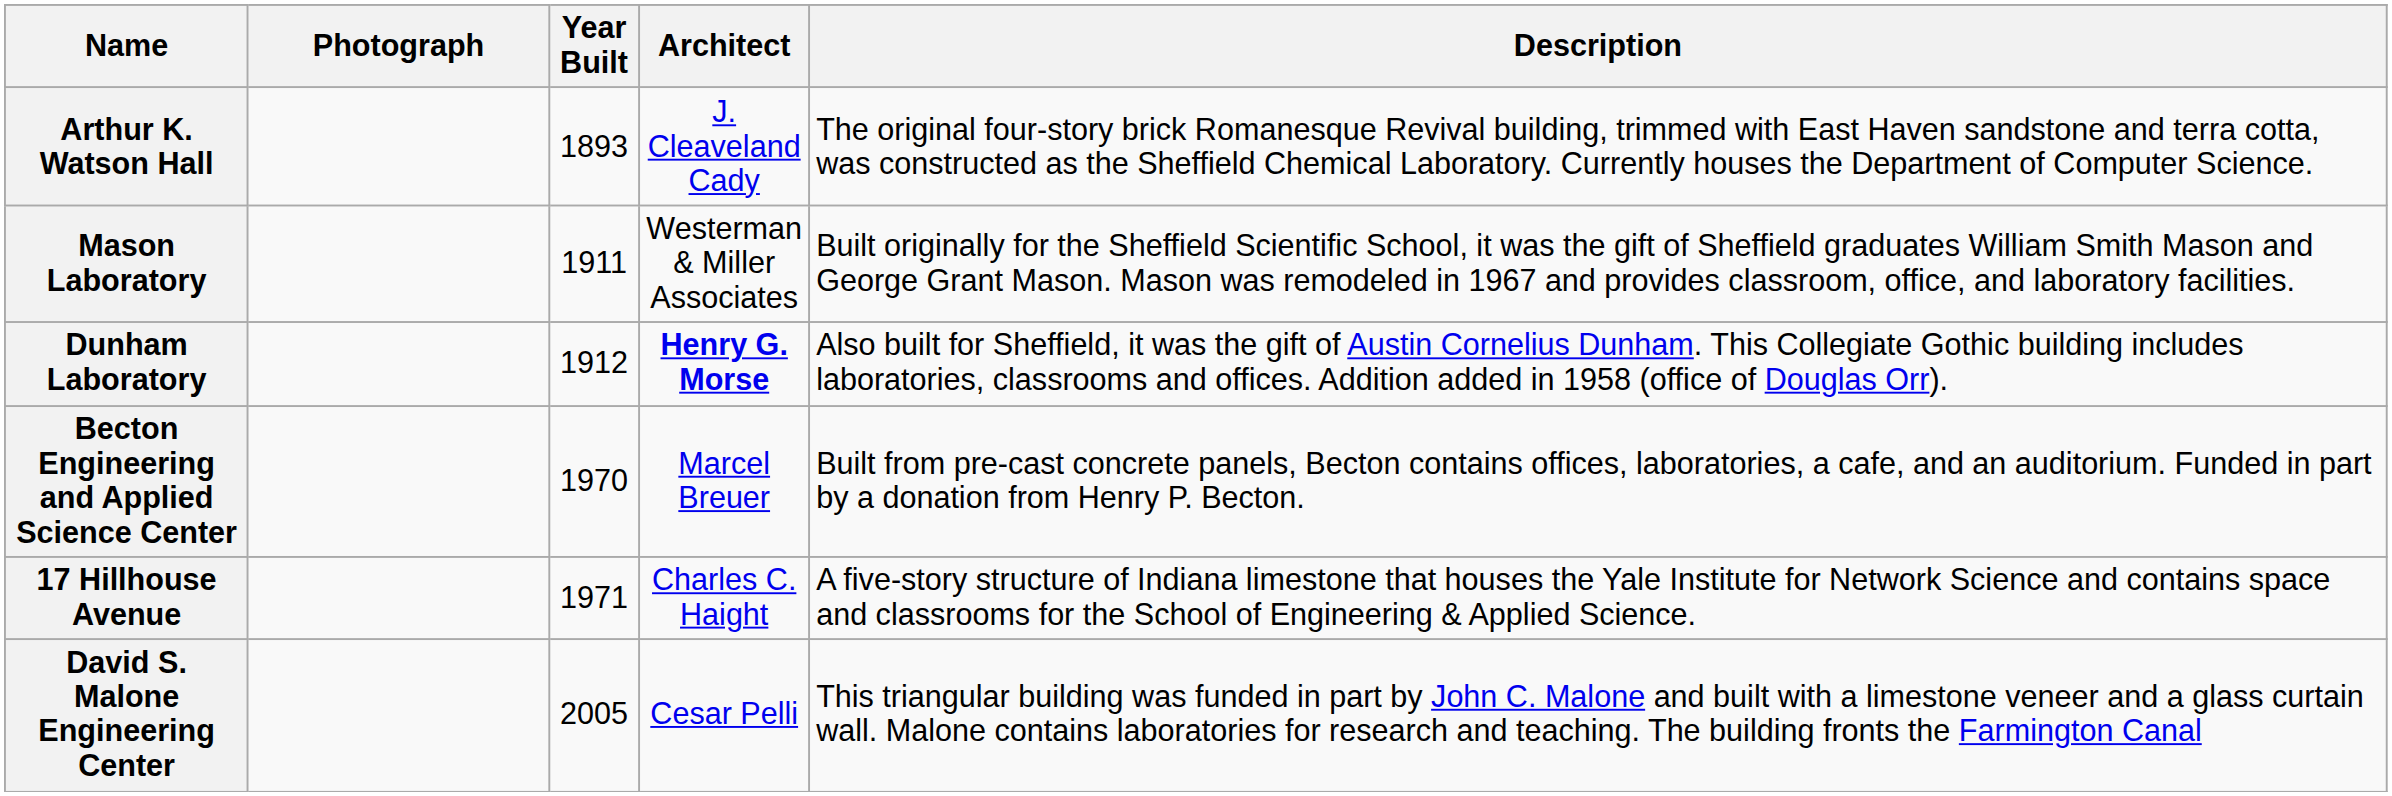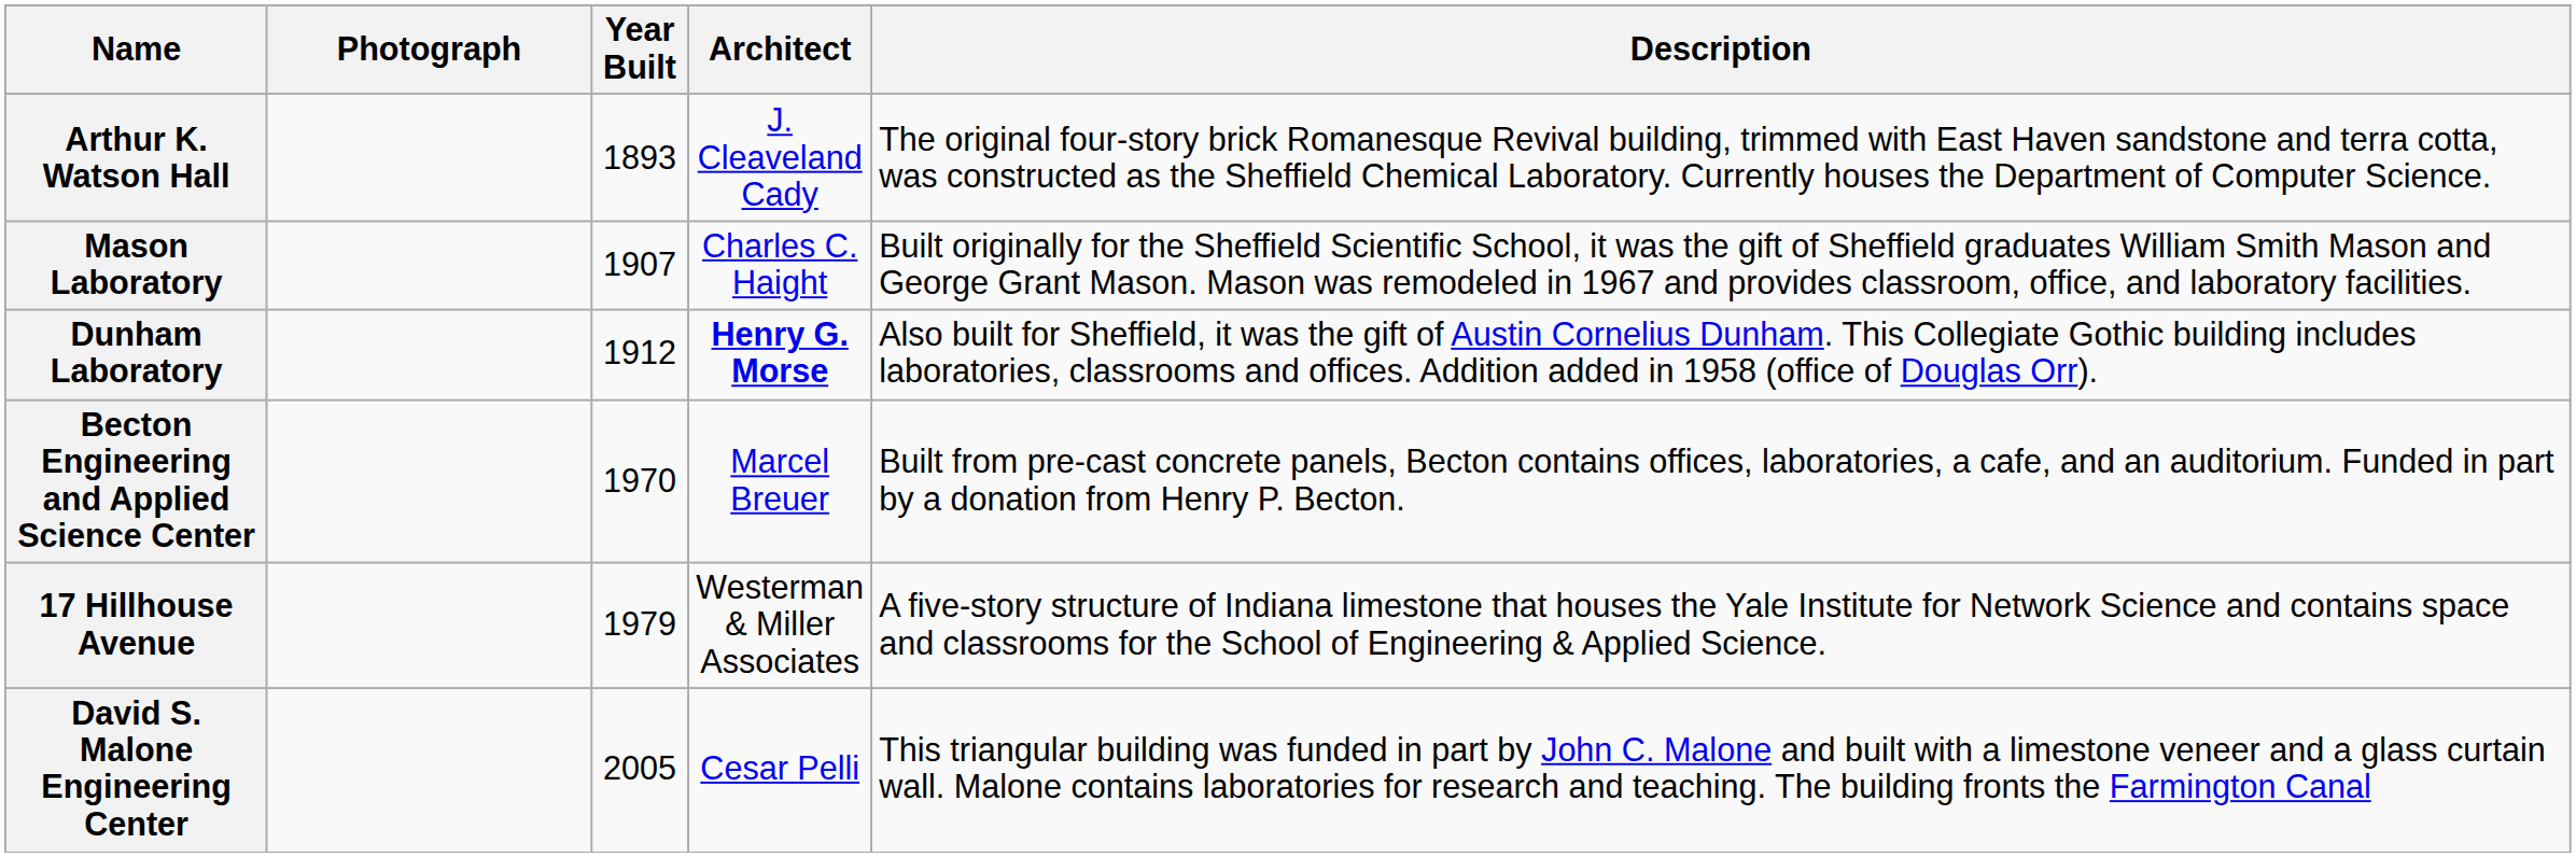 <table class="wikitable sortable plainrowheaders">
 <tr>
 <th scope="col" style="width:120px">Name</th>
 <th scope="col" style="width:150px" class="unsortable">Photograph</th>
 <th scope="col" style="width:40px">Year Built</th>
 <th scope="col" style="width:60px">Architect</th>
 <th scope="col" class="unsortable">Description</th>
 </tr>
 <tr>
 <th scope="row">Arthur K. Watson Hall</th>
 <td></td>
 <td align="center">1893</td>
 <td align="center"><a href='#'>J. Cleaveland Cady</a></td>
 <td>The original four-story brick Romanesque Revival building, trimmed with East Haven sandstone and terra cotta, was constructed as the Sheffield Chemical Laboratory. Currently houses the Department of Computer Science.</td>
 </tr>
 <tr>
 <th scope="row">Mason Laboratory</th>
 <td></td>
-<td align="center">1911</td>
-<td align="center">Westerman & Miller Associates</td>
+<td align="center">1907</td>
+<td align="center"><a href='#'>Charles C. Haight</a></td>
 <td>Built originally for the Sheffield Scientific School, it was the gift of Sheffield graduates William Smith Mason and George Grant Mason. Mason was remodeled in 1967 and provides classroom, office, and laboratory facilities.</td>
 </tr>
 <tr>
 <th scope="row">Dunham Laboratory</th>
 <td></td>
 <td align="center">1912</td>
 <td align="center"><strong><a href='#'>Henry G. Morse</a></strong></td>
 <td>Also built for Sheffield, it was the gift of <a href='#'>Austin Cornelius Dunham</a>. This Collegiate Gothic building includes laboratories, classrooms and offices.  Addition added in 1958 (office of <a href='#'>Douglas Orr</a>).</td>
 </tr>
 <tr>
 <th scope="row">Becton Engineering and Applied Science Center</th>
 <td></td>
 <td align="center">1970</td>
 <td align="center"><a href='#'>Marcel Breuer</a></td>
 <td>Built from pre-cast concrete panels, Becton contains offices, laboratories, a cafe, and an auditorium.  Funded in part by a donation from Henry P. Becton.</td>
 </tr>
 <tr>
 <th scope="row">17 Hillhouse Avenue</th>
 <td></td>
-<td align="center">1971</td>
-<td align="center"><a href='#'>Charles C. Haight</a></td>
+<td align="center">1979</td>
+<td align="center">Westerman & Miller Associates</td>
 <td>A five-story structure of Indiana limestone that houses the Yale Institute for Network Science and contains space and classrooms for the School of Engineering & Applied Science.</td>
 </tr>
 <tr>
 <th scope="row">David S. Malone Engineering Center</th>
 <td></td>
 <td align="center">2005</td>
 <td align="center"><a href='#'>Cesar Pelli</a></td>
 <td>This triangular building was funded in part by <a href='#'>John C. Malone</a> and built with a limestone veneer and a glass curtain wall.  Malone contains laboratories for research and teaching. The building fronts the <a href='#'>Farmington Canal</a></td>
 </tr>
 </table>
